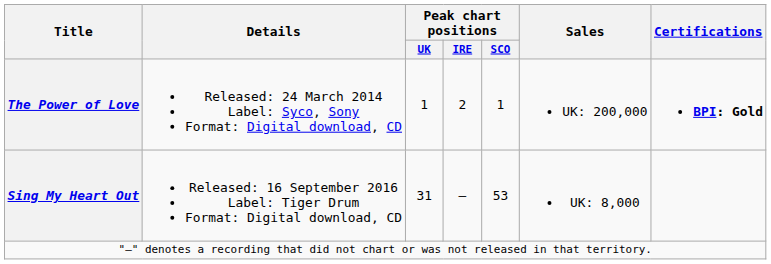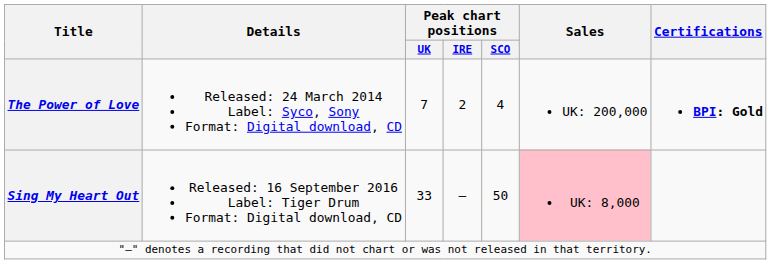 <table class="wikitable plainrowheaders" style="text-align:center;">
 <tr>
 <th scope="col" rowspan="2">Title</th>
 <th scope="col" rowspan="2">Details</th>
 <th scope="col" colspan="3">Peak chart positions</th>
 <th scope="col" rowspan="2">Sales</th>
 <th scope="col" rowspan="2"><a href='#'>Certifications</a></th>
 </tr>
 <tr>
 <th scope="col" style="width:3em;font-size:85%;"><a href='#'>UK</a><br></th>
 <th scope="col" style="width:3em;font-size:85%;"><a href='#'>IRE</a><br></th>
 <th scope="col" style="width:3em;font-size:85%;"><a href='#'>SCO</a><br></th>
 </tr>
 <tr>
 <th scope="row"><em><a href='#'>The Power of Love</a></em></th>
 <td><br><ul><li>Released: 24 March 2014</li><li>Label: <a href='#'>Syco</a>, <a href='#'>Sony</a></li><li>Format: <a href='#'>Digital download</a>, <a href='#'>CD</a></li></ul></td>
-<td>1</td>
+<td>7</td>
 <td>2</td>
-<td>1</td>
+<td>4</td>
 <td><br><ul><li>UK: 200,000</li></ul></td>
 <td><strong><br><ul><li><a href='#'>BPI</a>: Gold</li></ul></strong></td>
 </tr>
 <tr>
 <th scope="row"><em><a href='#'>Sing My Heart Out</a></em></th>
 <td><br><ul><li>Released: 16 September 2016</li><li>Label: Tiger Drum</li><li>Format: Digital download, CD</li></ul></td>
-<td>31</td>
+<td>33</td>
 <td>—</td>
-<td>53</td>
-<td><br><ul><li>UK: 8,000</li></ul></td>
+<td>50</td>
+<td style="background: pink;"><br><ul><li>UK: 8,000</li></ul></td>
 <td></td>
 </tr>
 <tr>
 <td colspan="20" style="text-align:center; font-size:85%;">"—" denotes a recording that did not chart or was not released in that territory.</td>
 </tr>
 </table>
